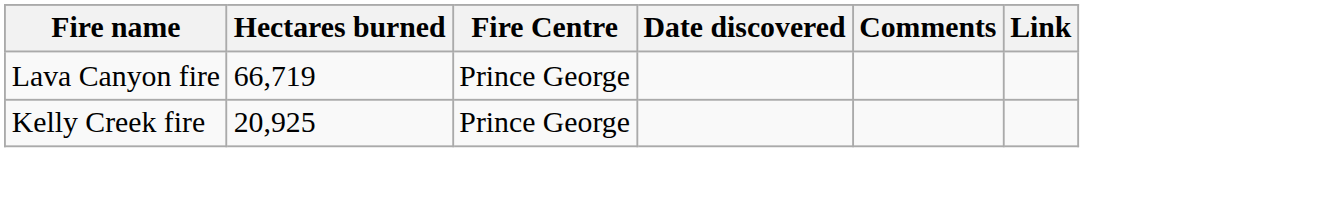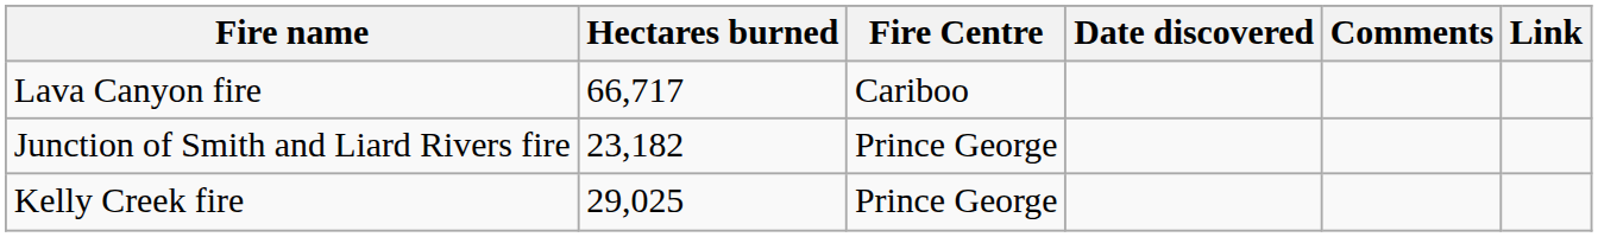 <table class="wikitable sortable">
 <tr>
 <th>Fire name</th>
 <th>Hectares burned</th>
 <th>Fire Centre</th>
 <th>Date discovered</th>
 <th>Comments</th>
 <th>Link</th>
 </tr>
 <tr>
 <td>Lava Canyon fire</td>
-<td>66,719</td>
+<td>66,717</td>
+<td>Cariboo</td>
+<td></td>
+<td></td>
+<td></td>
+</tr>
+<tr>
+<td>Junction of Smith and Liard Rivers fire</td>
+<td>23,182</td>
 <td>Prince George</td>
 <td></td>
 <td></td>
 <td></td>
 </tr>
 <tr>
 <td>Kelly Creek fire</td>
-<td>20,925</td>
+<td>29,025</td>
 <td>Prince George</td>
 <td></td>
 <td></td>
 </tr>
 </table>
